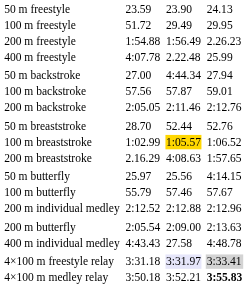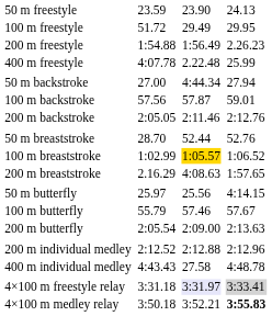 <table>
 <tr>
 <td>50 m freestyle</td>
 <td></td>
 <td>23.59</td>
 <td></td>
 <td>23.90</td>
 <td></td>
 <td>24.13</td>
 </tr>
 <tr>
 <td>100 m freestyle</td>
 <td></td>
 <td>51.72</td>
 <td></td>
 <td>29.49</td>
 <td></td>
 <td>29.95</td>
 </tr>
 <tr>
 <td>200 m freestyle</td>
 <td></td>
 <td>1:54.88</td>
 <td></td>
 <td>1:56.49</td>
 <td></td>
 <td>2.26.23</td>
 </tr>
 <tr>
 <td>400 m freestyle</td>
 <td></td>
 <td>4:07.78</td>
 <td></td>
 <td>2.22.48</td>
 <td></td>
 <td>25.99</td>
 </tr>
 <tr>
 <td></td>
 <td></td>
 <td></td>
 <td></td>
 <td></td>
 <td></td>
 <td></td>
 </tr>
 <tr>
 <td>50 m backstroke</td>
 <td></td>
 <td>27.00</td>
 <td></td>
 <td>4:44.34</td>
 <td></td>
 <td>27.94</td>
 </tr>
 <tr>
 <td>100 m backstroke</td>
 <td></td>
 <td>57.56</td>
 <td></td>
 <td>57.87</td>
 <td></td>
 <td>59.01</td>
 </tr>
 <tr>
 <td>200 m backstroke</td>
 <td></td>
 <td>2:05.05</td>
 <td></td>
 <td>2:11.46</td>
 <td></td>
 <td>2:12.76</td>
 </tr>
 <tr>
 <td></td>
 <td></td>
 <td></td>
 <td></td>
 <td></td>
 <td></td>
 <td></td>
 </tr>
 <tr>
 <td>50 m breaststroke</td>
 <td></td>
 <td>28.70</td>
 <td></td>
 <td>52.44</td>
 <td></td>
 <td>52.76</td>
 </tr>
 <tr>
 <td>100 m breaststroke</td>
 <td></td>
 <td>1:02.99</td>
 <td></td>
 <td style="background: gold;">1:05.57</td>
 <td></td>
 <td>1:06.52</td>
 </tr>
 <tr>
 <td>200 m breaststroke</td>
 <td></td>
 <td>2.16.29</td>
 <td></td>
 <td>4:08.63</td>
 <td></td>
 <td>1:57.65</td>
 </tr>
 <tr>
 <td></td>
 <td></td>
 <td></td>
 <td></td>
 <td></td>
 <td></td>
 <td></td>
 </tr>
 <tr>
 <td>50 m butterfly</td>
 <td></td>
 <td>25.97</td>
 <td></td>
 <td>25.56</td>
 <td></td>
 <td>4:14.15</td>
 </tr>
 <tr>
 <td>100 m butterfly</td>
 <td></td>
 <td>55.79</td>
 <td></td>
 <td>57.46</td>
 <td></td>
 <td>57.67</td>
 </tr>
 <tr>
-<td>200 m individual medley</td>
+<td>200 m butterfly</td>
 <td></td>
-<td>2:12.52</td>
+<td>2:05.54</td>
 <td></td>
-<td>2:12.88</td>
+<td>2:09.00</td>
 <td></td>
-<td>2:12.96</td>
+<td>2:13.63</td>
 </tr>
 <tr>
 <td></td>
 <td></td>
 <td></td>
 <td></td>
 <td></td>
 <td></td>
 <td></td>
 </tr>
 <tr>
-<td>200 m butterfly</td>
+<td>200 m individual medley</td>
 <td></td>
-<td>2:05.54</td>
+<td>2:12.52</td>
 <td></td>
-<td>2:09.00</td>
+<td>2:12.88</td>
 <td></td>
-<td>2:13.63</td>
+<td>2:12.96</td>
 </tr>
 <tr>
 <td>400 m individual medley</td>
 <td></td>
 <td>4:43.43</td>
 <td></td>
 <td>27.58</td>
 <td></td>
 <td>4:48.78</td>
 </tr>
 <tr>
 <td></td>
 <td></td>
 <td></td>
 <td></td>
 <td></td>
 <td></td>
 <td></td>
 </tr>
 <tr>
 <td>4×100 m freestyle relay</td>
 <td></td>
 <td>3:31.18</td>
 <td></td>
 <td style="background: lavender;">3:31.97</td>
 <td></td>
 <td style="background: lightgrey;">3:33.41</td>
 </tr>
 <tr>
 <td>4×100 m medley relay</td>
 <td></td>
 <td>3:50.18</td>
 <td></td>
 <td>3:52.21</td>
 <td></td>
 <td><strong>3:55.83</strong></td>
 </tr>
 <tr>
 </tr>
 </table>
